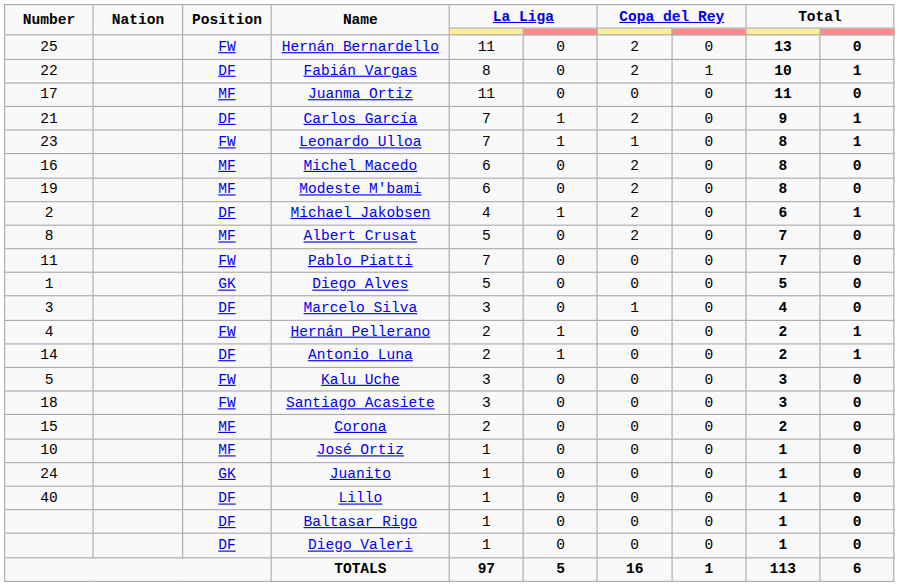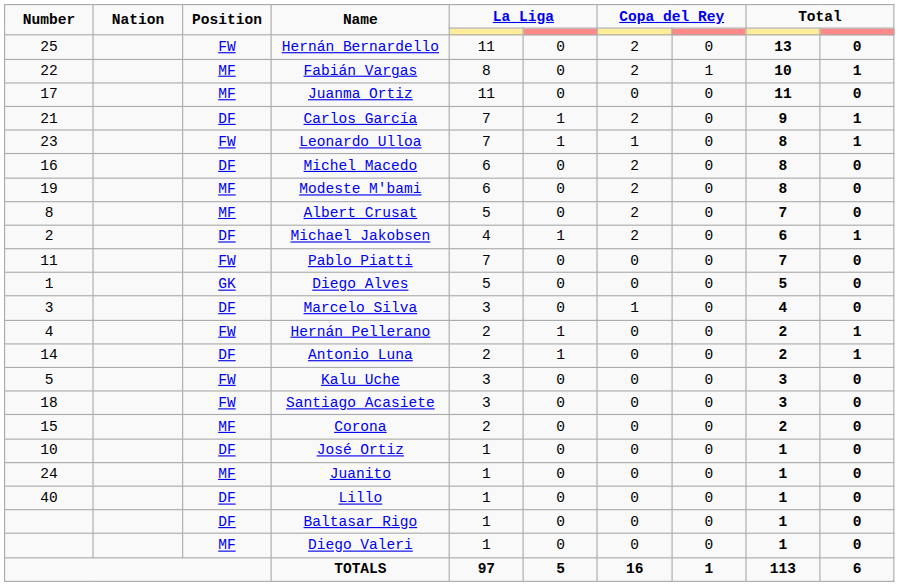 <table class="wikitable" style="text-align:center;">
 <tr style="text-align:center;">
 <td rowspan="2"  style="width:10%; "><strong>Number</strong></td>
 <td rowspan="2"  style="width:10%; "><strong>Nation</strong></td>
 <td rowspan="2"  style="width:10%; "><strong>Position</strong></td>
 <td rowspan="2"  style="width:20%; "><strong>Name</strong></td>
 <td colspan="2"><strong><a href='#'>La Liga</a></strong></td>
 <td colspan="2"><strong><a href='#'>Copa del Rey</a></strong></td>
 <td colspan="2"><strong>Total</strong></td>
 </tr>
 <tr>
 <th style="width:60px; background:#fe9;"></th>
 <th style="width:60px; background:#ff8888;"></th>
 <th style="width:60px; background:#fe9;"></th>
 <th style="width:60px; background:#ff8888;"></th>
 <th style="width:60px; background:#fe9;"></th>
 <th style="width:60px; background:#ff8888;"></th>
 </tr>
 <tr>
 <td>25</td>
 <td></td>
 <td><a href='#'>FW</a></td>
 <td><a href='#'>Hernán Bernardello</a></td>
 <td>11</td>
 <td>0</td>
 <td>2</td>
 <td>0</td>
 <td><strong>13</strong></td>
 <td><strong>0</strong></td>
 </tr>
 <tr>
 <td>22</td>
 <td></td>
-<td><a href='#'>DF</a></td>
+<td><a href='#'>MF</a></td>
 <td><a href='#'>Fabián Vargas</a></td>
 <td>8</td>
 <td>0</td>
 <td>2</td>
 <td>1</td>
 <td><strong>10</strong></td>
 <td><strong>1</strong></td>
 </tr>
 <tr>
 <td>17</td>
 <td></td>
 <td><a href='#'>MF</a></td>
 <td><a href='#'>Juanma Ortiz</a></td>
 <td>11</td>
 <td>0</td>
 <td>0</td>
 <td>0</td>
 <td><strong>11</strong></td>
 <td><strong>0</strong></td>
 </tr>
 <tr>
 <td>21</td>
 <td></td>
 <td><a href='#'>DF</a></td>
 <td><a href='#'>Carlos García</a></td>
 <td>7</td>
 <td>1</td>
 <td>2</td>
 <td>0</td>
 <td><strong>9</strong></td>
 <td><strong>1</strong></td>
 </tr>
 <tr>
 <td>23</td>
 <td></td>
 <td><a href='#'>FW</a></td>
 <td><a href='#'>Leonardo Ulloa</a></td>
 <td>7</td>
 <td>1</td>
 <td>1</td>
 <td>0</td>
 <td><strong>8</strong></td>
 <td><strong>1</strong></td>
 </tr>
 <tr>
 <td>16</td>
 <td></td>
-<td><a href='#'>MF</a></td>
+<td><a href='#'>DF</a></td>
 <td><a href='#'>Michel Macedo</a></td>
 <td>6</td>
 <td>0</td>
 <td>2</td>
 <td>0</td>
 <td><strong>8</strong></td>
 <td><strong>0</strong></td>
 </tr>
 <tr>
 <td>19</td>
 <td></td>
 <td><a href='#'>MF</a></td>
 <td><a href='#'>Modeste M'bami</a></td>
 <td>6</td>
 <td>0</td>
 <td>2</td>
 <td>0</td>
 <td><strong>8</strong></td>
 <td><strong>0</strong></td>
 </tr>
 <tr>
+<td>8</td>
+<td></td>
+<td><a href='#'>MF</a></td>
+<td><a href='#'>Albert Crusat</a></td>
+<td>5</td>
+<td>0</td>
+<td>2</td>
+<td>0</td>
+<td><strong>7</strong></td>
+<td><strong>0</strong></td>
+</tr>
+<tr>
 <td>2</td>
 <td></td>
 <td><a href='#'>DF</a></td>
 <td><a href='#'>Michael Jakobsen</a></td>
 <td>4</td>
 <td>1</td>
 <td>2</td>
 <td>0</td>
 <td><strong>6</strong></td>
 <td><strong>1</strong></td>
-</tr>
-<tr>
-<td>8</td>
-<td></td>
-<td><a href='#'>MF</a></td>
-<td><a href='#'>Albert Crusat</a></td>
-<td>5</td>
-<td>0</td>
-<td>2</td>
-<td>0</td>
-<td><strong>7</strong></td>
-<td><strong>0</strong></td>
 </tr>
 <tr>
 <td>11</td>
 <td></td>
 <td><a href='#'>FW</a></td>
 <td><a href='#'>Pablo Piatti</a></td>
 <td>7</td>
 <td>0</td>
 <td>0</td>
 <td>0</td>
 <td><strong>7</strong></td>
 <td><strong>0</strong></td>
 </tr>
 <tr>
 <td>1</td>
 <td></td>
 <td><a href='#'>GK</a></td>
 <td><a href='#'>Diego Alves</a></td>
 <td>5</td>
 <td>0</td>
 <td>0</td>
 <td>0</td>
 <td><strong>5</strong></td>
 <td><strong>0</strong></td>
 </tr>
 <tr>
 <td>3</td>
 <td></td>
 <td><a href='#'>DF</a></td>
 <td><a href='#'>Marcelo Silva</a></td>
 <td>3</td>
 <td>0</td>
 <td>1</td>
 <td>0</td>
 <td><strong>4</strong></td>
 <td><strong>0</strong></td>
 </tr>
 <tr>
 <td>4</td>
 <td></td>
 <td><a href='#'>FW</a></td>
 <td><a href='#'>Hernán Pellerano</a></td>
 <td>2</td>
 <td>1</td>
 <td>0</td>
 <td>0</td>
 <td><strong>2</strong></td>
 <td><strong>1</strong></td>
 </tr>
 <tr>
 <td>14</td>
 <td></td>
 <td><a href='#'>DF</a></td>
 <td><a href='#'>Antonio Luna</a></td>
 <td>2</td>
 <td>1</td>
 <td>0</td>
 <td>0</td>
 <td><strong>2</strong></td>
 <td><strong>1</strong></td>
 </tr>
 <tr>
 <td>5</td>
 <td></td>
 <td><a href='#'>FW</a></td>
 <td><a href='#'>Kalu Uche</a></td>
 <td>3</td>
 <td>0</td>
 <td>0</td>
 <td>0</td>
 <td><strong>3</strong></td>
 <td><strong>0</strong></td>
 </tr>
 <tr>
 <td>18</td>
 <td></td>
 <td><a href='#'>FW</a></td>
 <td><a href='#'>Santiago Acasiete</a></td>
 <td>3</td>
 <td>0</td>
 <td>0</td>
 <td>0</td>
 <td><strong>3</strong></td>
 <td><strong>0</strong></td>
 </tr>
 <tr>
 <td>15</td>
 <td></td>
 <td><a href='#'>MF</a></td>
 <td><a href='#'>Corona</a></td>
 <td>2</td>
 <td>0</td>
 <td>0</td>
 <td>0</td>
 <td><strong>2</strong></td>
 <td><strong>0</strong></td>
 </tr>
 <tr>
 <td>10</td>
 <td></td>
-<td><a href='#'>MF</a></td>
+<td><a href='#'>DF</a></td>
 <td><a href='#'>José Ortiz</a></td>
 <td>1</td>
 <td>0</td>
 <td>0</td>
 <td>0</td>
 <td><strong>1</strong></td>
 <td><strong>0</strong></td>
 </tr>
 <tr>
 <td>24</td>
 <td></td>
-<td><a href='#'>GK</a></td>
+<td><a href='#'>MF</a></td>
 <td><a href='#'>Juanito</a></td>
 <td>1</td>
 <td>0</td>
 <td>0</td>
 <td>0</td>
 <td><strong>1</strong></td>
 <td><strong>0</strong></td>
 </tr>
 <tr>
 <td>40</td>
 <td></td>
 <td><a href='#'>DF</a></td>
 <td><a href='#'>Lillo</a></td>
 <td>1</td>
 <td>0</td>
 <td>0</td>
 <td>0</td>
 <td><strong>1</strong></td>
 <td><strong>0</strong></td>
 </tr>
 <tr>
 <td></td>
 <td></td>
 <td><a href='#'>DF</a></td>
 <td><a href='#'>Baltasar Rigo</a></td>
 <td>1</td>
 <td>0</td>
 <td>0</td>
 <td>0</td>
 <td><strong>1</strong></td>
 <td><strong>0</strong></td>
 </tr>
 <tr>
 <td></td>
 <td></td>
-<td><a href='#'>DF</a></td>
+<td><a href='#'>MF</a></td>
 <td><a href='#'>Diego Valeri</a></td>
 <td>1</td>
 <td>0</td>
 <td>0</td>
 <td>0</td>
 <td><strong>1</strong></td>
 <td><strong>0</strong></td>
 </tr>
 <tr>
 <td colspan="3"></td>
 <td><strong>TOTALS</strong></td>
 <td><strong>97</strong></td>
 <td><strong>5</strong></td>
 <td><strong>16</strong></td>
 <td><strong>1</strong></td>
 <td><strong>113</strong></td>
 <td><strong>6</strong></td>
 </tr>
 </table>
